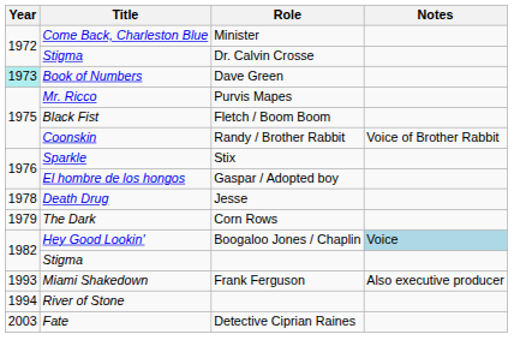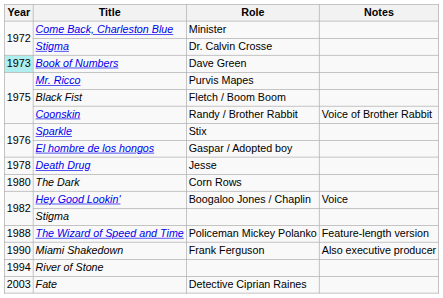 <table class="wikitable sortable">
 <tr>
 <th>Year</th>
 <th>Title</th>
 <th>Role</th>
 <th class="unsortable">Notes</th>
 </tr>
 <tr>
 <td rowspan="2">1972</td>
 <td><em><a href='#'>Come Back, Charleston Blue</a></em></td>
 <td>Minister</td>
 <td></td>
 </tr>
 <tr>
 <td><em><a href='#'>Stigma</a></em></td>
 <td>Dr. Calvin Crosse</td>
 <td></td>
 </tr>
 <tr>
 <td style="background: paleturquoise;">1973</td>
 <td><em><a href='#'>Book of Numbers</a></em></td>
 <td>Dave Green</td>
 <td></td>
 </tr>
 <tr>
 <td rowspan="3">1975</td>
 <td><em><a href='#'>Mr. Ricco</a></em></td>
 <td>Purvis Mapes</td>
 <td></td>
 </tr>
 <tr>
 <td><em>Black Fist</em></td>
 <td>Fletch / Boom Boom</td>
 <td></td>
 </tr>
 <tr>
 <td><em><a href='#'>Coonskin</a></em></td>
 <td>Randy / Brother Rabbit</td>
 <td>Voice of Brother Rabbit</td>
 </tr>
 <tr>
 <td rowspan="2">1976</td>
 <td><em><a href='#'>Sparkle</a></em></td>
 <td>Stix</td>
 <td></td>
 </tr>
 <tr>
 <td><em><a href='#'>El hombre de los hongos</a></em></td>
 <td>Gaspar / Adopted boy</td>
 <td></td>
 </tr>
 <tr>
 <td>1978</td>
 <td><em><a href='#'>Death Drug</a></em></td>
 <td>Jesse</td>
 <td></td>
 </tr>
 <tr>
-<td>1979</td>
+<td>1980</td>
 <td><em>The Dark</em></td>
 <td>Corn Rows</td>
 <td></td>
 </tr>
 <tr>
 <td rowspan="2">1982</td>
 <td><em><a href='#'>Hey Good Lookin'</a></em></td>
 <td>Boogaloo Jones / Chaplin</td>
-<td style="background: lightblue;">Voice</td>
+<td>Voice</td>
 </tr>
 <tr>
 <td><em>Stigma</em></td>
 <td></td>
 <td></td>
 </tr>
 <tr>
-<td>1993</td>
+<td>1988</td>
+<td><em><a href='#'>The Wizard of Speed and Time</a></em></td>
+<td>Policeman Mickey Polanko</td>
+<td>Feature-length version</td>
+</tr>
+<tr>
+<td>1990</td>
 <td><em>Miami Shakedown</em></td>
 <td>Frank Ferguson</td>
 <td>Also executive producer</td>
 </tr>
 <tr>
 <td>1994</td>
 <td><em>River of Stone</em></td>
 <td></td>
 <td></td>
 </tr>
 <tr>
 <td>2003</td>
 <td><em>Fate</em></td>
 <td>Detective Ciprian Raines</td>
 <td></td>
 </tr>
 </table>
